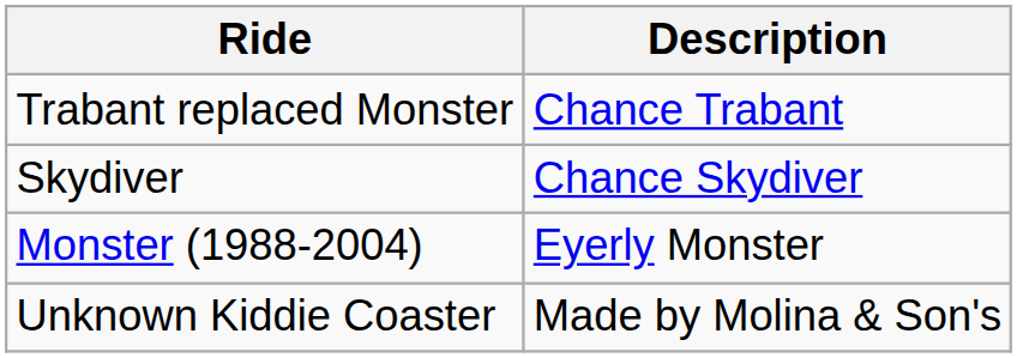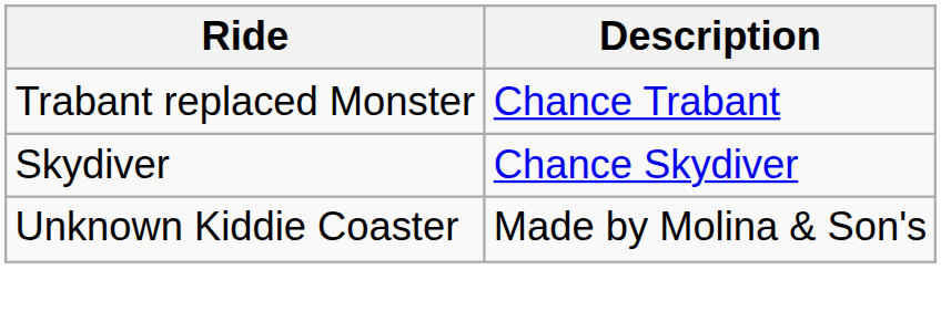 <table class=wikitable>
 <tr>
 <th>Ride</th>
 <th>Description</th>
 </tr>
 <tr>
 <td>Trabant replaced Monster</td>
 <td><a href='#'>Chance Trabant</a></td>
 </tr>
 <tr>
 <td>Skydiver</td>
 <td><a href='#'>Chance Skydiver</a></td>
 </tr>
 <tr>
-<td><a href='#'>Monster</a> (1988-2004)</td>
-<td><a href='#'>Eyerly</a> Monster</td>
-</tr>
-<tr>
 <td>Unknown Kiddie Coaster</td>
 <td>Made by Molina & Son's </td>
 </tr>
 </table>
